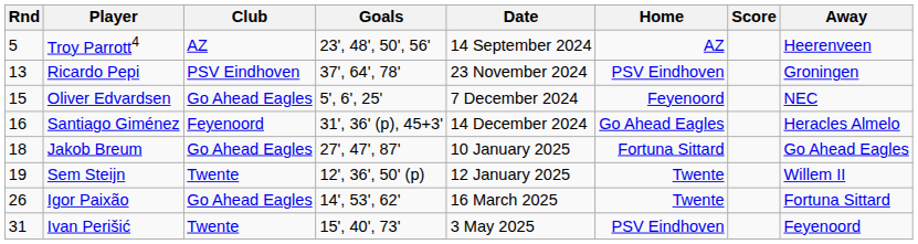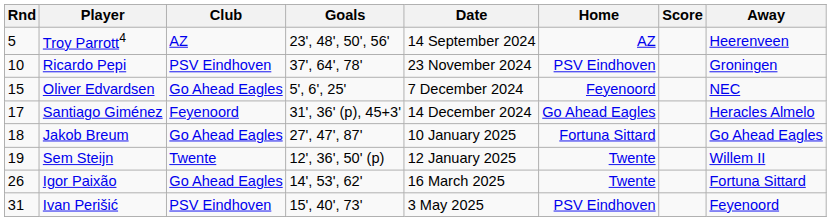 <table class="wikitable" style="text-align:left">
 <tr>
 <th>Rnd</th>
 <th>Player</th>
 <th>Club</th>
 <th>Goals</th>
 <th>Date</th>
 <th>Home</th>
 <th>Score</th>
 <th>Away</th>
 </tr>
 <tr>
 <td>5</td>
 <td> <a href='#'>Troy Parrott</a><sup>4</sup></td>
 <td><a href='#'>AZ</a></td>
 <td>23', 48', 50', 56'</td>
 <td>14 September 2024</td>
 <td style="text-align:right"><a href='#'>AZ</a></td>
 <td></td>
 <td><a href='#'>Heerenveen</a></td>
 </tr>
 <tr>
-<td>13</td>
+<td>10</td>
 <td> <a href='#'>Ricardo Pepi</a></td>
 <td><a href='#'>PSV Eindhoven</a></td>
 <td>37', 64', 78'</td>
 <td>23 November 2024</td>
 <td style="text-align:right"><a href='#'>PSV Eindhoven</a></td>
 <td></td>
 <td><a href='#'>Groningen</a></td>
 </tr>
 <tr>
 <td>15</td>
 <td> <a href='#'>Oliver Edvardsen</a></td>
 <td><a href='#'>Go Ahead Eagles</a></td>
 <td>5', 6', 25'</td>
 <td>7 December 2024</td>
 <td style="text-align:right"><a href='#'>Feyenoord</a></td>
 <td></td>
 <td><a href='#'>NEC</a></td>
 </tr>
 <tr>
-<td>16</td>
+<td>17</td>
 <td> <a href='#'>Santiago Giménez</a></td>
 <td><a href='#'>Feyenoord</a></td>
 <td>31', 36' (p), 45+3'</td>
 <td>14 December 2024</td>
 <td style="text-align:right"><a href='#'>Go Ahead Eagles</a></td>
 <td></td>
 <td><a href='#'>Heracles Almelo</a></td>
 </tr>
 <tr>
 <td>18</td>
 <td> <a href='#'>Jakob Breum</a></td>
 <td><a href='#'>Go Ahead Eagles</a></td>
 <td>27', 47', 87'</td>
 <td>10 January 2025</td>
 <td style="text-align:right"><a href='#'>Fortuna Sittard</a></td>
 <td></td>
 <td><a href='#'>Go Ahead Eagles</a></td>
 </tr>
 <tr>
 <td>19</td>
 <td> <a href='#'>Sem Steijn</a></td>
 <td><a href='#'>Twente</a></td>
 <td>12', 36', 50' (p)</td>
 <td>12 January 2025</td>
 <td style="text-align:right"><a href='#'>Twente</a></td>
 <td></td>
 <td><a href='#'>Willem II</a></td>
 </tr>
 <tr>
 <td>26</td>
 <td> <a href='#'>Igor Paixão</a></td>
 <td><a href='#'>Go Ahead Eagles</a></td>
 <td>14', 53', 62'</td>
 <td>16 March 2025</td>
 <td style="text-align:right"><a href='#'>Twente</a></td>
 <td></td>
 <td><a href='#'>Fortuna Sittard</a></td>
 </tr>
 <tr>
 <td>31</td>
 <td> <a href='#'>Ivan Perišić</a></td>
-<td><a href='#'>Twente</a></td>
+<td><a href='#'>PSV Eindhoven</a></td>
 <td>15', 40', 73'</td>
 <td>3 May 2025</td>
 <td style="text-align:right"><a href='#'>PSV Eindhoven</a></td>
 <td></td>
 <td><a href='#'>Feyenoord</a></td>
 </tr>
 </table>
